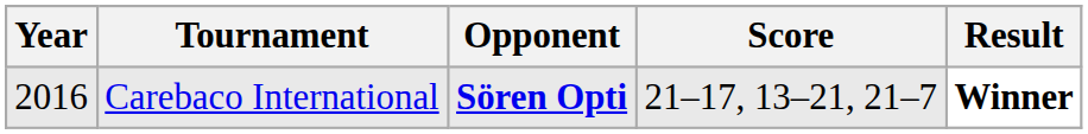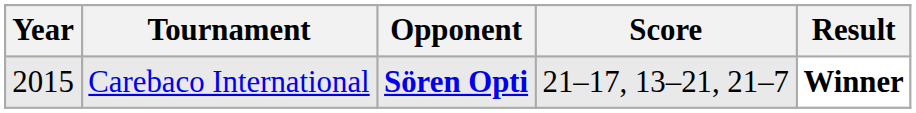 <table class="sortable wikitable" style="font-size: 90%;">
 <tr>
 <th>Year</th>
 <th>Tournament</th>
 <th>Opponent</th>
 <th>Score</th>
 <th>Result</th>
 </tr>
 <tr style="background:#E9E9E9">
-<td align="center">2016</td>
+<td align="center">2015</td>
 <td align="left"><a href='#'>Carebaco International</a></td>
 <td align="left"><strong> <a href='#'>Sören Opti</a></strong></td>
 <td align="left">21–17, 13–21, 21–7</td>
 <td style="text-align:left; background:white"> <strong>Winner</strong></td>
 </tr>
 </table>
